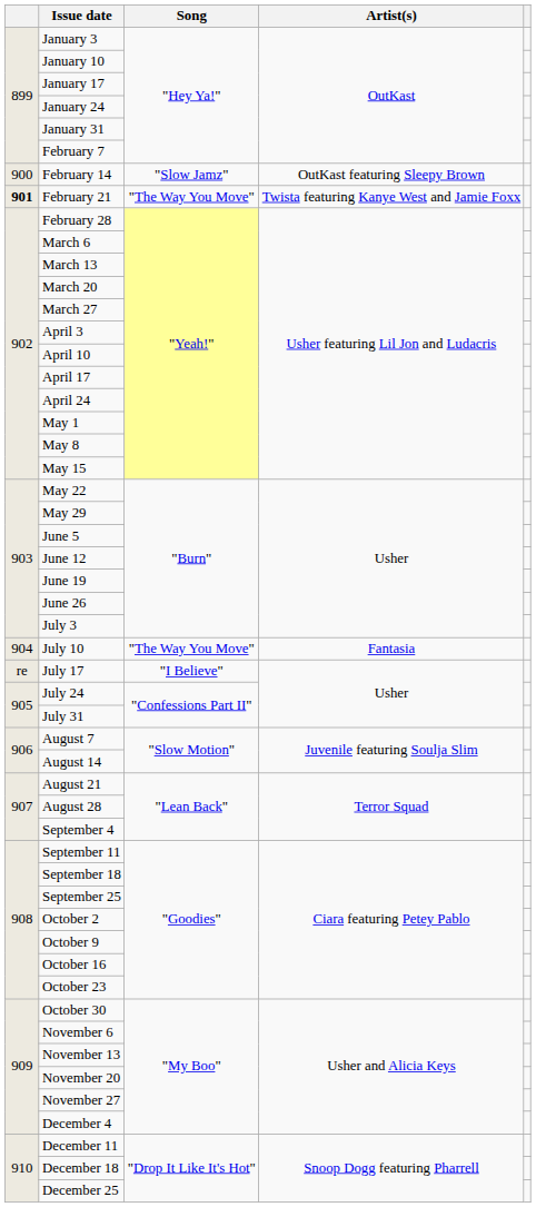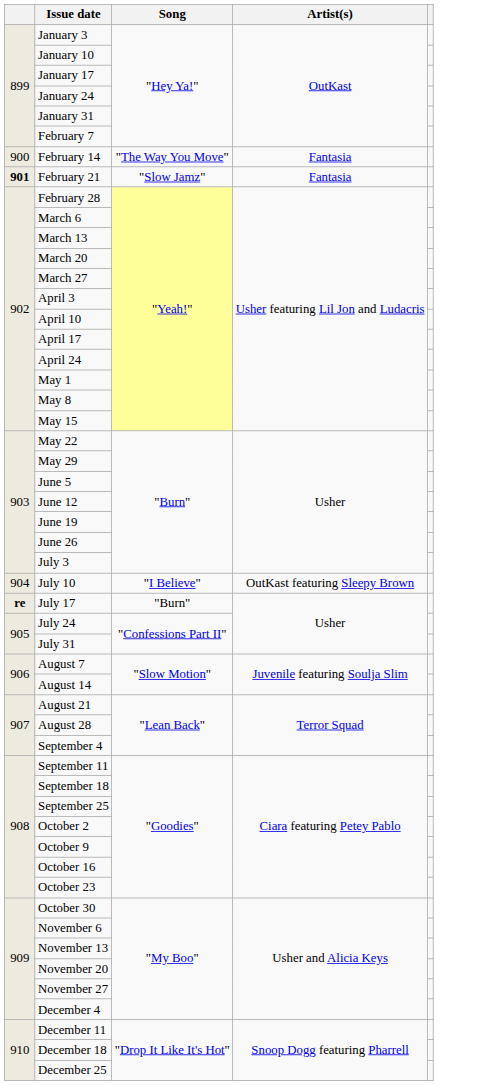 <table class="wikitable">
 <tr>
 <th width=31></th>
 <th align="center">Issue date</th>
 <th align="center">Song</th>
 <th align="center">Artist(s)</th>
 <th align="center"></th>
 </tr>
 <tr>
 <td bgcolor=#EDEAE0 align=center rowspan=6>899</td>
 <td align="left">January 3</td>
 <td align="center" rowspan="6">"<a href='#'>Hey Ya!</a>"</td>
 <td align="center" rowspan="6"><a href='#'>OutKast</a></td>
 <td align="center"></td>
 </tr>
 <tr>
 <td align="left">January 10</td>
 <td align="center"></td>
 </tr>
 <tr>
 <td align="left">January 17</td>
 <td align="center"></td>
 </tr>
 <tr>
 <td align="left">January 24</td>
 <td align="center"></td>
 </tr>
 <tr>
 <td align="left">January 31</td>
 <td align="center"></td>
 </tr>
 <tr>
 <td align="left">February 7</td>
 <td align="center"></td>
 </tr>
 <tr>
 <td bgcolor=#EDEAE0 align=center>900</td>
 <td align="left">February 14</td>
-<td align="center">"<a href='#'>Slow Jamz</a>"</td>
-<td align="center">OutKast featuring <a href='#'>Sleepy Brown</a></td>
+<td align="center">"<a href='#'>The Way You Move</a>"</td>
+<td align="center"><a href='#'>Fantasia</a></td>
 <td align="center"></td>
 </tr>
 <tr>
 <td bgcolor=#EDEAE0 align=center><strong>901</strong></td>
 <td align="left">February 21</td>
-<td align="center">"<a href='#'>The Way You Move</a>"</td>
-<td align="center"><a href='#'>Twista</a> featuring <a href='#'>Kanye West</a> and <a href='#'>Jamie Foxx</a></td>
+<td align="center">"<a href='#'>Slow Jamz</a>"</td>
+<td align="center"><a href='#'>Fantasia</a></td>
 <td align="center"></td>
 </tr>
 <tr>
 <td bgcolor=#EDEAE0 align=center rowspan=12>902</td>
 <td align="left">February 28</td>
 <td bgcolor=#FFFF99 align="center" rowspan="12">"<a href='#'>Yeah!</a>" </td>
 <td align="center" rowspan="12"><a href='#'>Usher</a> featuring <a href='#'>Lil Jon</a> and <a href='#'>Ludacris</a></td>
 <td align="center"></td>
 </tr>
 <tr>
 <td align="left">March 6</td>
 <td align="center"></td>
 </tr>
 <tr>
 <td align="left">March 13</td>
 <td align="center"></td>
 </tr>
 <tr>
 <td align="left">March 20</td>
 <td align="center"></td>
 </tr>
 <tr>
 <td align="left">March 27</td>
 <td align="center"></td>
 </tr>
 <tr>
 <td align="left">April 3</td>
 <td align="center"></td>
 </tr>
 <tr>
 <td align="left">April 10</td>
 <td align="center"></td>
 </tr>
 <tr>
 <td align="left">April 17</td>
 <td align="center"></td>
 </tr>
 <tr>
 <td align="left">April 24</td>
 <td align="center"></td>
 </tr>
 <tr>
 <td align="left">May 1</td>
 <td align="center"></td>
 </tr>
 <tr>
 <td align="left">May 8</td>
 <td align="center"></td>
 </tr>
 <tr>
 <td align="left">May 15</td>
 <td align="center"></td>
 </tr>
 <tr>
 <td bgcolor=#EDEAE0 align=center rowspan=7>903</td>
 <td align="left">May 22</td>
 <td align="center" rowspan="7">"<a href='#'>Burn</a>"</td>
 <td align="center" rowspan="7">Usher</td>
 <td align="center"></td>
 </tr>
 <tr>
 <td align="left">May 29</td>
 <td align="center"></td>
 </tr>
 <tr>
 <td align="left">June 5</td>
 <td align="center"></td>
 </tr>
 <tr>
 <td align="left">June 12</td>
 <td align="center"></td>
 </tr>
 <tr>
 <td align="left">June 19</td>
 <td align="center"></td>
 </tr>
 <tr>
 <td align="left">June 26</td>
 <td align="center"></td>
 </tr>
 <tr>
 <td align="left">July 3</td>
 <td align="center"></td>
 </tr>
 <tr>
 <td bgcolor=#EDEAE0 align=center>904</td>
 <td align="left">July 10</td>
-<td align="center">"<a href='#'>The Way You Move</a>"</td>
-<td align="center"><a href='#'>Fantasia</a></td>
+<td align="center">"<a href='#'>I Believe</a>"</td>
+<td align="center">OutKast featuring <a href='#'>Sleepy Brown</a></td>
 <td align="center"></td>
 </tr>
 <tr>
-<td bgcolor=#EDEAE0 align=center>re</td>
+<td bgcolor=#EDEAE0 align=center><strong>re</strong></td>
 <td align="left">July 17</td>
-<td align="center">"<a href='#'>I Believe</a>"</td>
+<td align="center">"Burn"</td>
 <td align="center" rowspan="3">Usher</td>
 <td align="center"></td>
 </tr>
 <tr>
 <td bgcolor=#EDEAE0 align=center rowspan=2>905</td>
 <td align="left">July 24</td>
 <td align="center" rowspan="2">"<a href='#'>Confessions Part II</a>"</td>
 <td align="center"></td>
 </tr>
 <tr>
 <td align="left">July 31</td>
 <td align="center"></td>
 </tr>
 <tr>
 <td bgcolor=#EDEAE0 align=center rowspan=2>906</td>
 <td align="left">August 7</td>
 <td align="center" rowspan="2">"<a href='#'>Slow Motion</a>"</td>
 <td align="center" rowspan="2"><a href='#'>Juvenile</a> featuring <a href='#'>Soulja Slim</a></td>
 <td align="center"></td>
 </tr>
 <tr>
 <td align="left">August 14</td>
 <td align="center"></td>
 </tr>
 <tr>
 <td bgcolor=#EDEAE0 align=center rowspan=3>907</td>
 <td align="left">August 21</td>
 <td align="center" rowspan="3">"<a href='#'>Lean Back</a>"</td>
 <td align="center" rowspan="3"><a href='#'>Terror Squad</a></td>
 <td align="center"></td>
 </tr>
 <tr>
 <td align="left">August 28</td>
 <td align="center"></td>
 </tr>
 <tr>
 <td align="left">September 4</td>
 <td align="center"></td>
 </tr>
 <tr>
 <td bgcolor=#EDEAE0 align=center rowspan=7>908</td>
 <td align="left">September 11</td>
 <td align="center" rowspan="7">"<a href='#'>Goodies</a>"</td>
 <td align="center" rowspan="7"><a href='#'>Ciara</a> featuring <a href='#'>Petey Pablo</a></td>
 <td align="center"></td>
 </tr>
 <tr>
 <td align="left">September 18</td>
 <td align="center"></td>
 </tr>
 <tr>
 <td align="left">September 25</td>
 <td align="center"></td>
 </tr>
 <tr>
 <td align="left">October 2</td>
 <td align="center"></td>
 </tr>
 <tr>
 <td align="left">October 9</td>
 <td align="center"></td>
 </tr>
 <tr>
 <td align="left">October 16</td>
 <td align="center"></td>
 </tr>
 <tr>
 <td align="left">October 23</td>
 <td align="center"></td>
 </tr>
 <tr>
 <td bgcolor=#EDEAE0 align=center rowspan=6>909</td>
 <td align="left">October 30</td>
 <td align="center" rowspan="6">"<a href='#'>My Boo</a>"</td>
 <td align="center" rowspan="6">Usher and <a href='#'>Alicia Keys</a></td>
 <td align="center"></td>
 </tr>
 <tr>
 <td align="left">November 6</td>
 <td align="center"></td>
 </tr>
 <tr>
 <td align="left">November 13</td>
 <td align="center"></td>
 </tr>
 <tr>
 <td align="left">November 20</td>
 <td align="center"></td>
 </tr>
 <tr>
 <td align="left">November 27</td>
 <td align="center"></td>
 </tr>
 <tr>
 <td align="left">December 4</td>
 <td align="center"></td>
 </tr>
 <tr>
 <td bgcolor=#EDEAE0 align=center rowspan=3>910</td>
 <td align="left">December 11</td>
 <td align="center" rowspan="3">"<a href='#'>Drop It Like It's Hot</a>"</td>
 <td align="center" rowspan="3"><a href='#'>Snoop Dogg</a> featuring <a href='#'>Pharrell</a></td>
 <td align="center"></td>
 </tr>
 <tr>
 <td align="left">December 18</td>
 <td align="center"></td>
 </tr>
 <tr>
 <td align="left">December 25</td>
 <td align="center"></td>
 </tr>
 </table>
